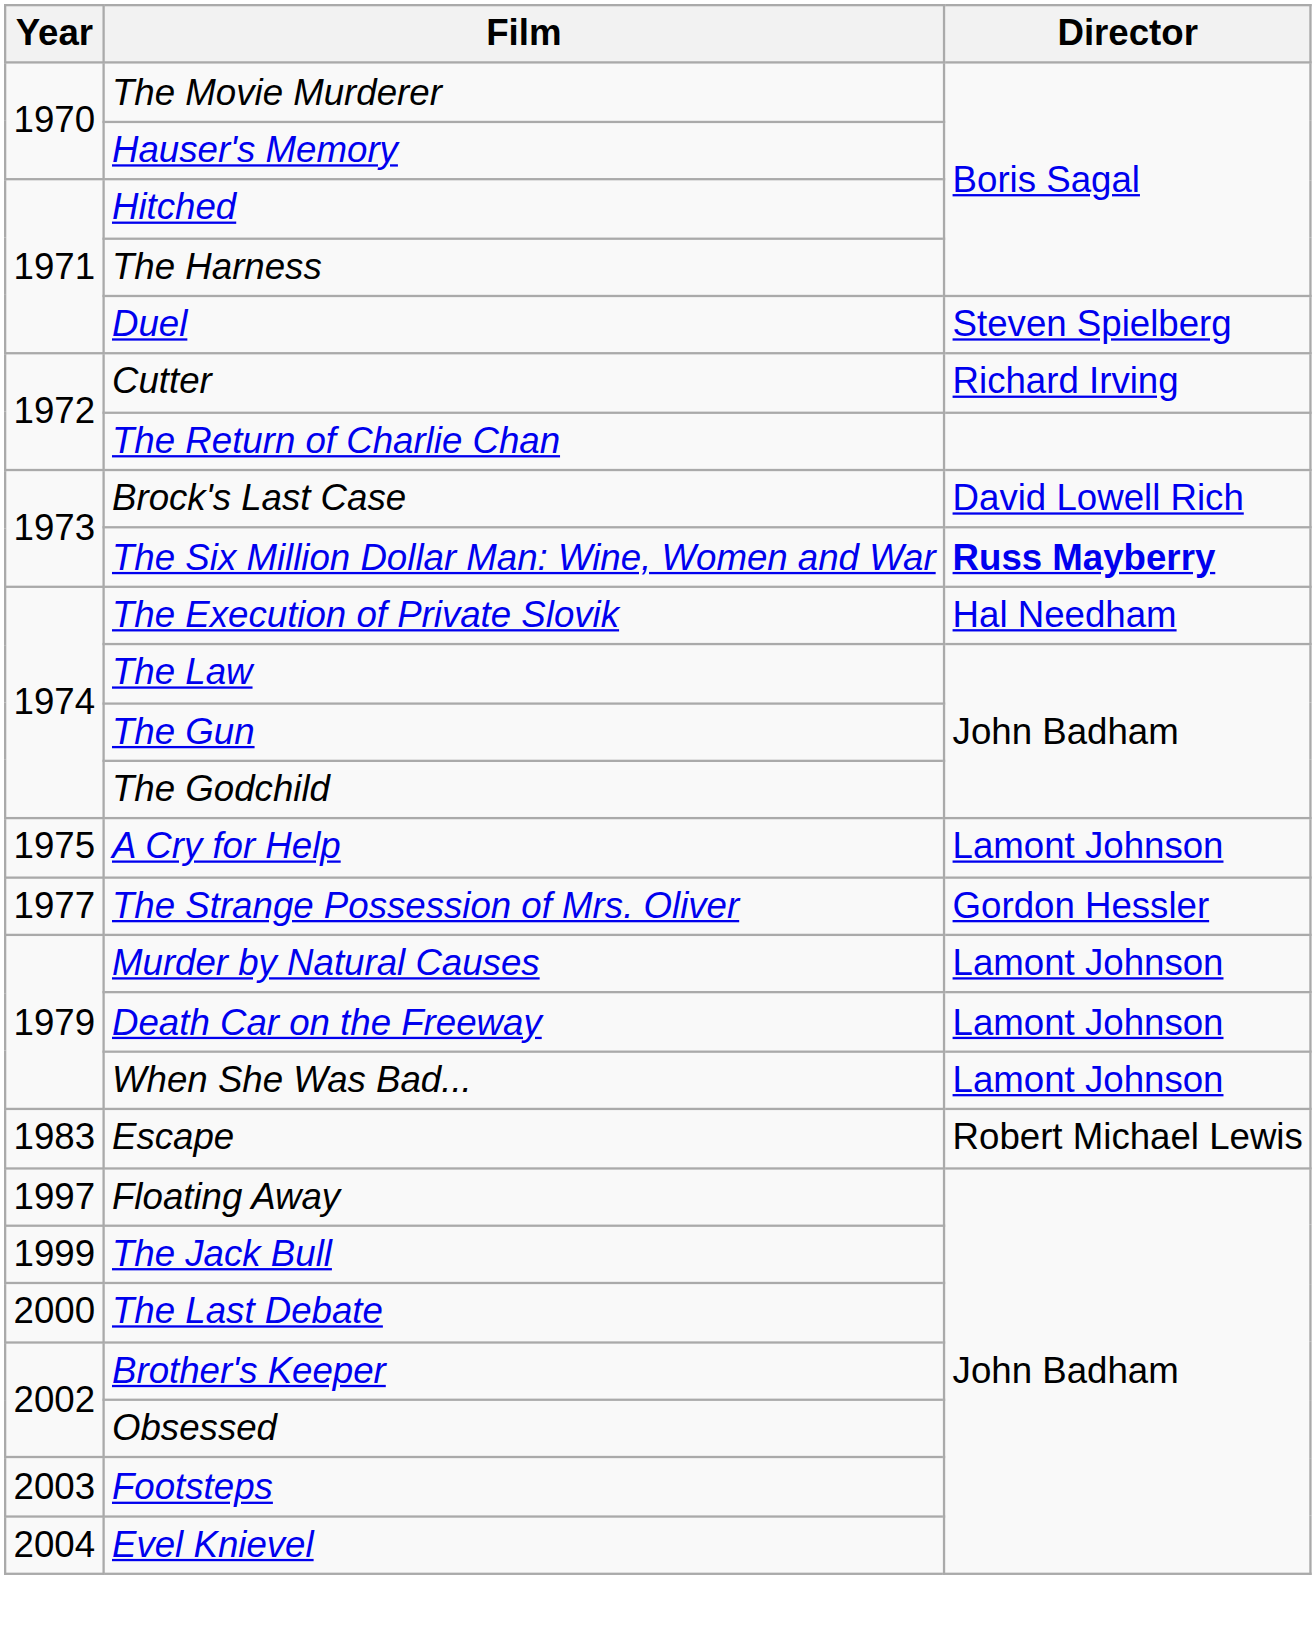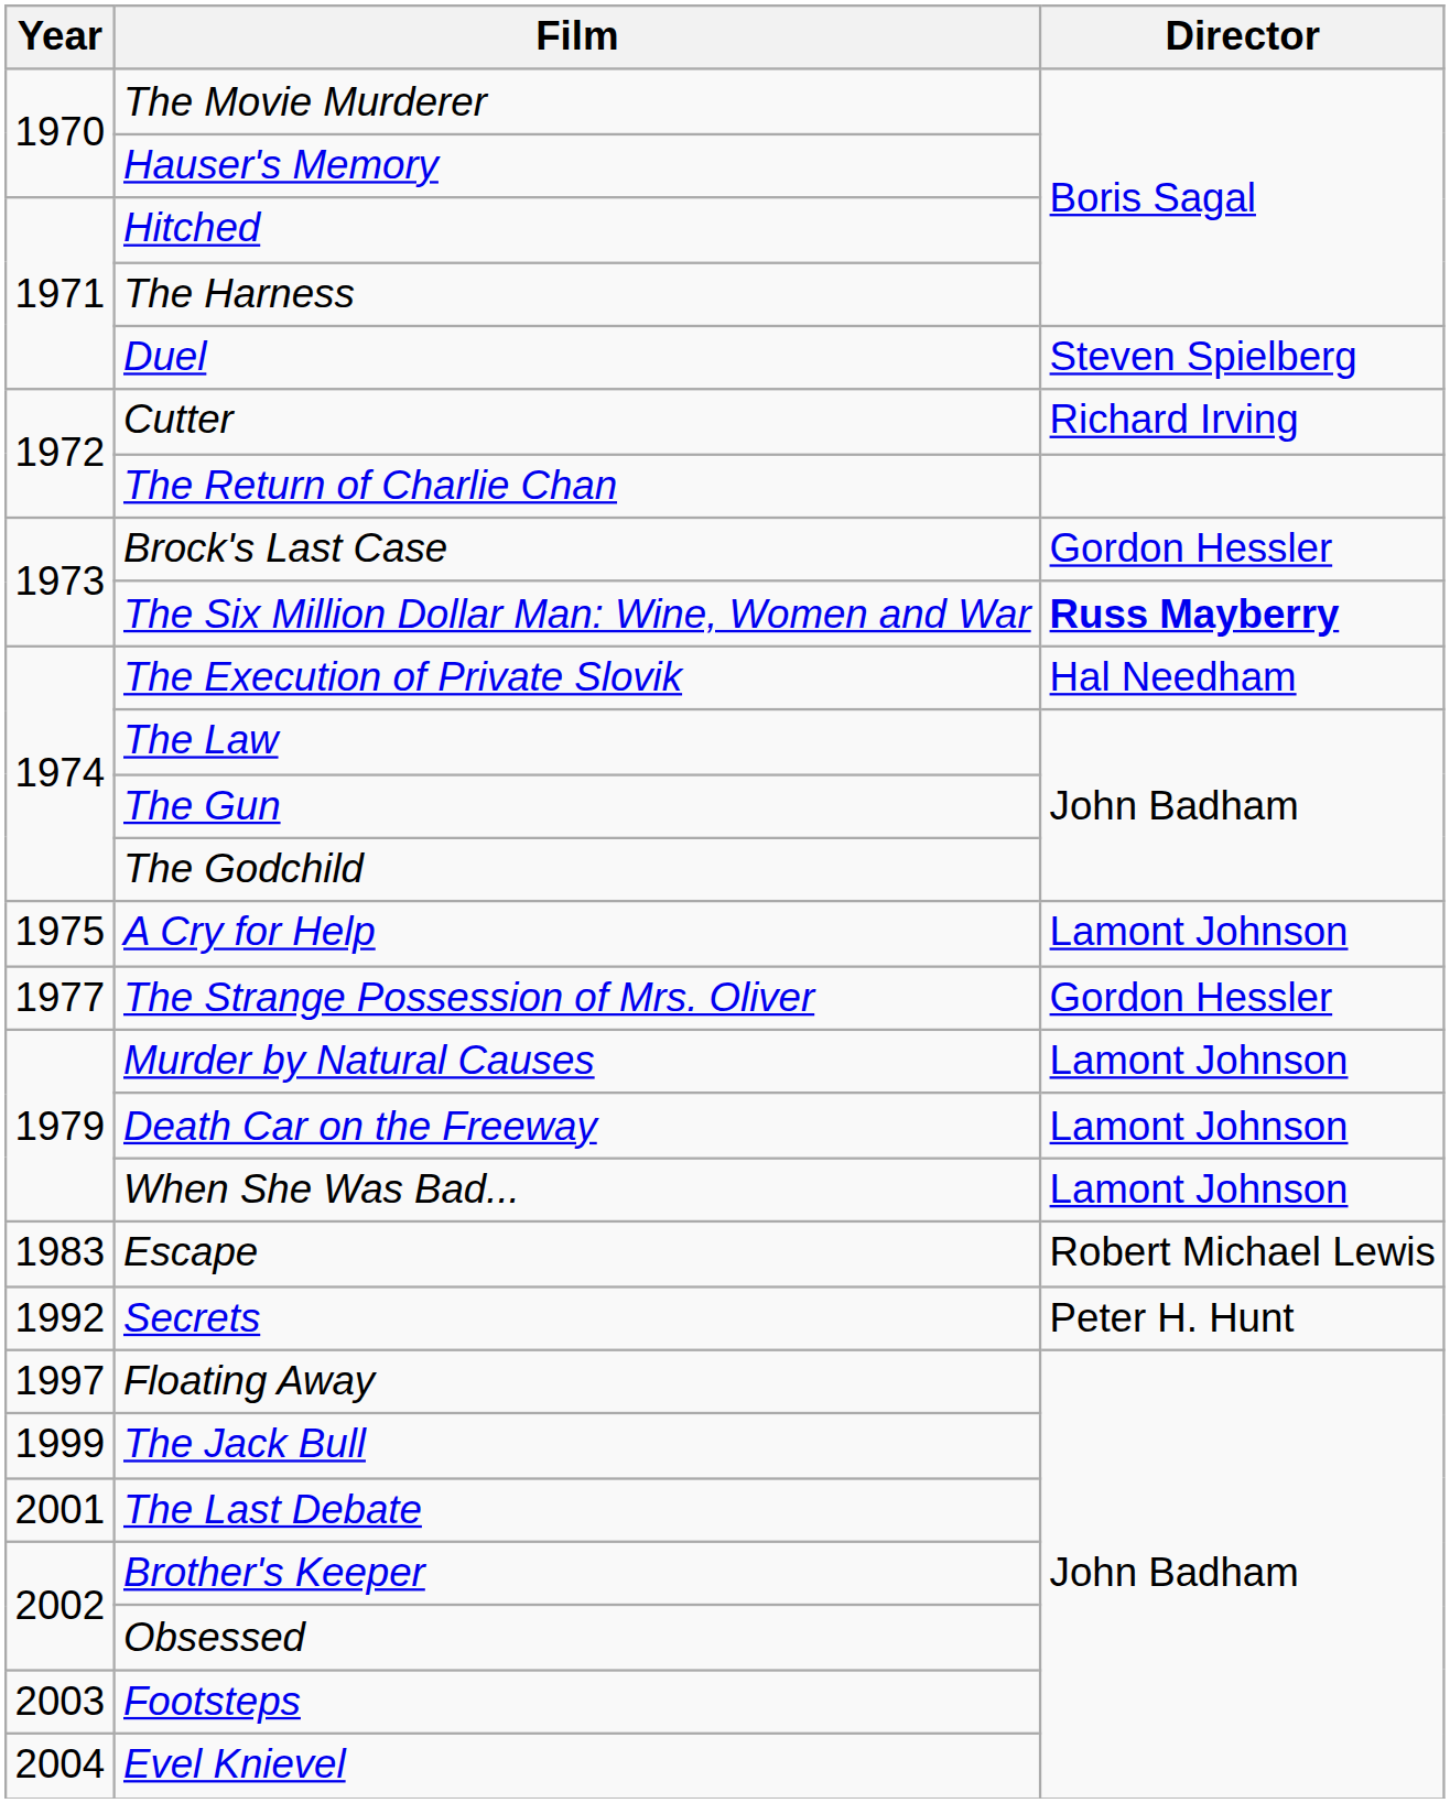 <table class="wikitable">
 <tr>
 <th>Year</th>
 <th>Film</th>
 <th>Director</th>
 </tr>
 <tr>
 <td rowspan=2>1970</td>
 <td><em>The Movie Murderer</em></td>
 <td rowspan=4><a href='#'>Boris Sagal</a></td>
 </tr>
 <tr>
 <td><em><a href='#'>Hauser's Memory</a></em></td>
 </tr>
 <tr>
 <td rowspan=3>1971</td>
 <td><em><a href='#'>Hitched</a></em></td>
 </tr>
 <tr>
 <td><em>The Harness</em></td>
 </tr>
 <tr>
 <td><em><a href='#'>Duel</a></em></td>
 <td><a href='#'>Steven Spielberg</a></td>
 </tr>
 <tr>
 <td rowspan=2>1972</td>
 <td><em>Cutter</em></td>
 <td><a href='#'>Richard Irving</a></td>
 </tr>
 <tr>
 <td><em><a href='#'>The Return of Charlie Chan</a></em></td>
 <td></td>
 </tr>
 <tr>
 <td rowspan=2>1973</td>
 <td><em>Brock's Last Case</em></td>
-<td><a href='#'>David Lowell Rich</a></td>
+<td><a href='#'>Gordon Hessler</a></td>
 </tr>
 <tr>
 <td><em><a href='#'>The Six Million Dollar Man: Wine, Women and War</a></em></td>
 <td><strong><a href='#'>Russ Mayberry</a></strong></td>
 </tr>
 <tr>
 <td rowspan=4>1974</td>
 <td><em><a href='#'>The Execution of Private Slovik</a></em></td>
 <td><a href='#'>Hal Needham</a></td>
 </tr>
 <tr>
 <td><em><a href='#'>The Law</a></em></td>
 <td rowspan=3>John Badham</td>
 </tr>
 <tr>
 <td><em><a href='#'>The Gun</a></em></td>
 </tr>
 <tr>
 <td><em>The Godchild</em></td>
 </tr>
 <tr>
 <td>1975</td>
 <td><em><a href='#'>A Cry for Help</a></em></td>
 <td><a href='#'>Lamont Johnson</a></td>
 </tr>
 <tr>
 <td>1977</td>
 <td><em><a href='#'>The Strange Possession of Mrs. Oliver</a></em></td>
 <td><a href='#'>Gordon Hessler</a></td>
 </tr>
 <tr>
 <td rowspan=3>1979</td>
 <td><em><a href='#'>Murder by Natural Causes</a></em></td>
 <td><a href='#'>Lamont Johnson</a></td>
 </tr>
 <tr>
 <td><em><a href='#'>Death Car on the Freeway</a></em></td>
 <td><a href='#'>Lamont Johnson</a></td>
 </tr>
 <tr>
 <td><em>When She Was Bad...</em></td>
 <td><a href='#'>Lamont Johnson</a></td>
 </tr>
 <tr>
 <td>1983</td>
 <td><em>Escape</em></td>
 <td>Robert Michael Lewis</td>
 </tr>
 <tr>
+<td>1992</td>
+<td><em><a href='#'>Secrets</a></em></td>
+<td>Peter H. Hunt</td>
+</tr>
+<tr>
 <td>1997</td>
 <td><em>Floating Away</em></td>
 <td rowspan=7>John Badham</td>
 </tr>
 <tr>
 <td>1999</td>
 <td><em><a href='#'>The Jack Bull</a></em></td>
 </tr>
 <tr>
-<td>2000</td>
+<td>2001</td>
 <td><em><a href='#'>The Last Debate</a></em></td>
 </tr>
 <tr>
 <td rowspan=2>2002</td>
 <td><em><a href='#'>Brother's Keeper</a></em></td>
 </tr>
 <tr>
 <td><em>Obsessed</em></td>
 </tr>
 <tr>
 <td>2003</td>
 <td><em><a href='#'>Footsteps</a></em></td>
 </tr>
 <tr>
 <td>2004</td>
 <td><em><a href='#'>Evel Knievel</a></em></td>
 </tr>
 </table>
